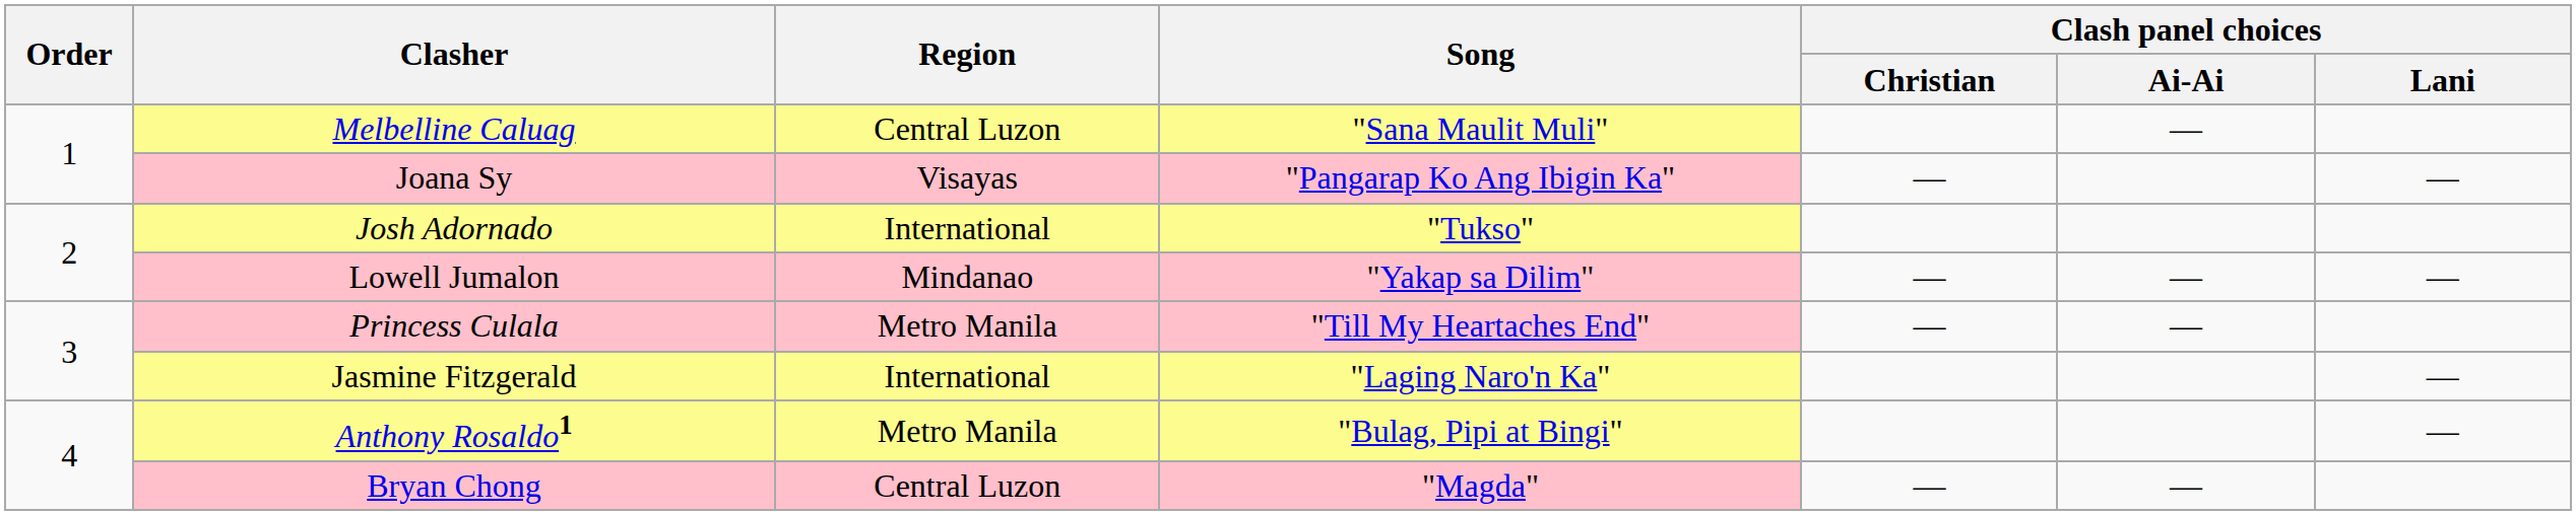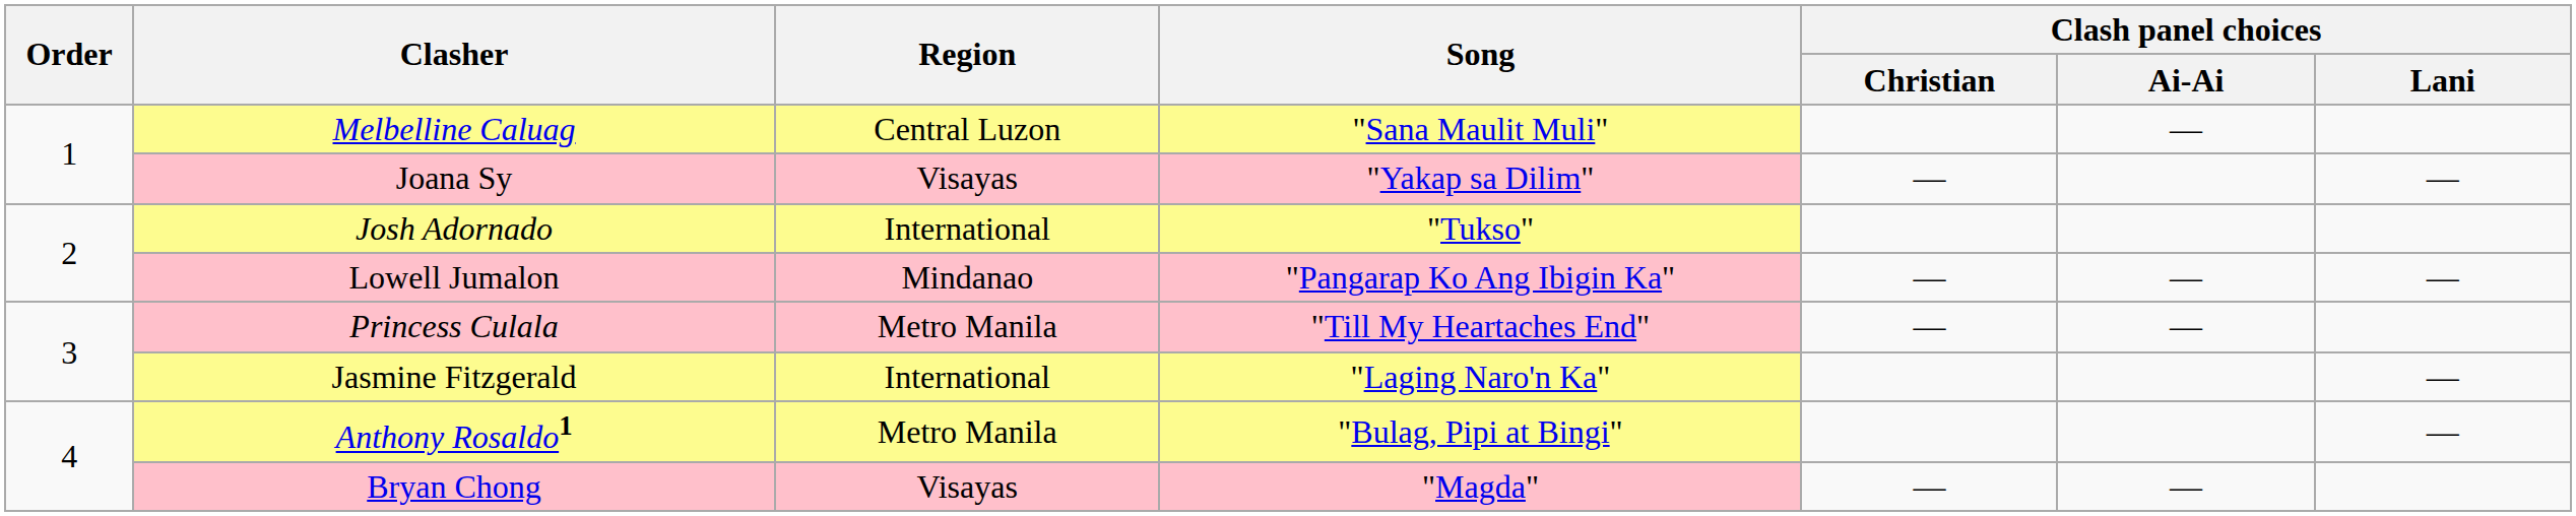 <table class="wikitable" style="text-align:center; line-height:17px; width:100%;">
 <tr>
 <th rowspan="2" width="5%">Order</th>
 <th rowspan="2" width="25%">Clasher</th>
 <th rowspan="2">Region</th>
 <th rowspan="2" width="25%">Song</th>
 <th colspan="3" width="30%">Clash panel choices</th>
 </tr>
 <tr>
 <th width="10%">Christian</th>
 <th width="10%">Ai-Ai</th>
 <th width="10%">Lani</th>
 </tr>
 <tr>
 <td rowspan="2">1</td>
 <td style="background:#fdfc8f;"><em><a href='#'>Melbelline Caluag</a></em></td>
 <td style="background:#fdfc8f;">Central Luzon</td>
 <td style="background:#fdfc8f;">"<a href='#'>Sana Maulit Muli</a>"</td>
 <td><strong></strong></td>
 <td>—</td>
 <td><strong></strong></td>
 </tr>
 <tr>
 <td style="background:pink;">Joana Sy</td>
 <td style="background:pink;">Visayas</td>
-<td style="background:pink;">"<a href='#'>Pangarap Ko Ang Ibigin Ka</a>"</td>
+<td style="background:pink;">"<a href='#'>Yakap sa Dilim</a>"</td>
 <td>—</td>
 <td><strong></strong></td>
 <td>—</td>
 </tr>
 <tr>
 <td rowspan="2">2</td>
 <td style="background:#fdfc8f;"><em>Josh Adornado</em></td>
 <td style="background:#fdfc8f;">International</td>
 <td style="background:#fdfc8f;">"<a href='#'>Tukso</a>"</td>
 <td><strong></strong></td>
 <td><strong></strong></td>
 <td><strong></strong></td>
 </tr>
 <tr>
 <td style="background:pink;">Lowell Jumalon</td>
 <td style="background:pink;">Mindanao</td>
-<td style="background:pink;">"<a href='#'>Yakap sa Dilim</a>"</td>
+<td style="background:pink;">"<a href='#'>Pangarap Ko Ang Ibigin Ka</a>"</td>
 <td>—</td>
 <td>—</td>
 <td>—</td>
 </tr>
 <tr>
 <td rowspan="2">3</td>
 <td style="background:pink;"><em>Princess Culala</em></td>
 <td style="background:pink;">Metro Manila</td>
 <td style="background:pink;">"<a href='#'>Till My Heartaches End</a>"</td>
 <td>—</td>
 <td>—</td>
 <td><strong></strong></td>
 </tr>
 <tr>
 <td style="background:#fdfc8f;">Jasmine Fitzgerald</td>
 <td style="background:#fdfc8f;">International</td>
 <td style="background:#fdfc8f;">"<a href='#'>Laging Naro'n Ka</a>"</td>
 <td><strong></strong></td>
 <td><strong></strong></td>
 <td>—</td>
 </tr>
 <tr>
 <td rowspan="2">4</td>
 <td style="background:#fdfc8f;"><em><a href='#'>Anthony Rosaldo</a></em><sup><strong>1</strong></sup></td>
 <td style="background:#fdfc8f;">Metro Manila</td>
 <td style="background:#fdfc8f;">"<a href='#'>Bulag, Pipi at Bingi</a>"</td>
 <td><strong></strong></td>
 <td><strong></strong></td>
 <td>—</td>
 </tr>
 <tr>
 <td style="background:pink;"><a href='#'>Bryan Chong</a></td>
-<td style="background:pink;">Central Luzon</td>
+<td style="background:pink;">Visayas</td>
 <td style="background:pink;">"<a href='#'>Magda</a>"</td>
 <td>—</td>
 <td>—</td>
 <td><strong></strong></td>
 </tr>
 </table>
